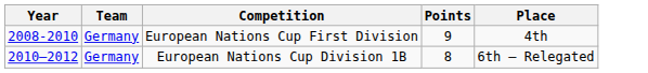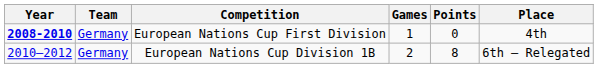 <table class="wikitable">
 <tr>
 <th>Year</th>
 <th>Team</th>
 <th>Competition</th>
+<th>Games</th>
 <th>Points</th>
 <th>Place</th>
 </tr>
 <tr align="center">
-<td><a href='#'>2008-2010</a></td>
+<td><strong><a href='#'>2008-2010</a></strong></td>
 <td><a href='#'>Germany</a></td>
 <td>European Nations Cup First Division</td>
-<td>9</td>
+<td>1</td>
+<td>0</td>
 <td>4th</td>
 </tr>
 <tr align="center">
 <td><a href='#'>2010–2012</a></td>
 <td><a href='#'>Germany</a></td>
 <td>European Nations Cup Division 1B</td>
+<td>2</td>
 <td>8</td>
 <td>6th — Relegated</td>
 </tr>
 </table>
